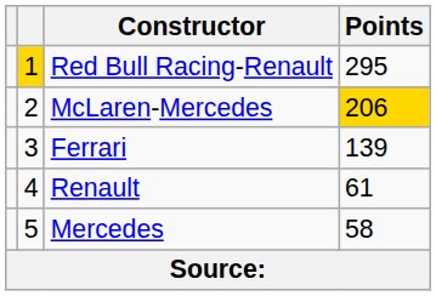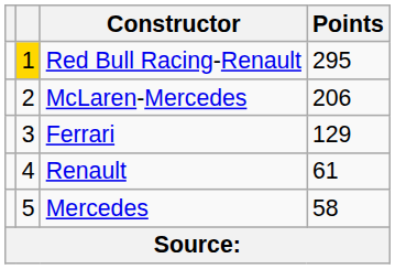 <table class="wikitable" style="font-size: 85%;">
 <tr>
 <th></th>
 <th></th>
 <th>Constructor</th>
 <th>Points</th>
 </tr>
 <tr>
 <td align="left"></td>
 <td style="background: gold; text-align:center;">1</td>
 <td> <a href='#'>Red Bull Racing</a>-<a href='#'>Renault</a></td>
 <td style="text-align:left;">295</td>
 </tr>
 <tr>
 <td align="left"></td>
 <td style="text-align:center;">2</td>
 <td> <a href='#'>McLaren</a>-<a href='#'>Mercedes</a></td>
-<td style="background: gold; text-align:left;">206</td>
+<td style="text-align:left;">206</td>
 </tr>
 <tr>
 <td align="left"></td>
 <td style="text-align:center;">3</td>
 <td> <a href='#'>Ferrari</a></td>
-<td style="text-align:left;">139</td>
+<td style="text-align:left;">129</td>
 </tr>
 <tr>
 <td align="left"></td>
 <td style="text-align:center;">4</td>
 <td> <a href='#'>Renault</a></td>
 <td style="text-align:left;">61</td>
 </tr>
 <tr>
 <td align="left"></td>
 <td style="text-align:center;">5</td>
 <td> <a href='#'>Mercedes</a></td>
 <td style="text-align:left;">58</td>
 </tr>
 <tr>
 <th colspan=4>Source:</th>
 </tr>
 </table>
